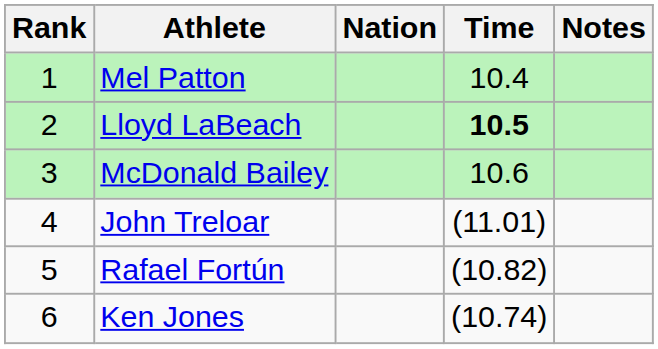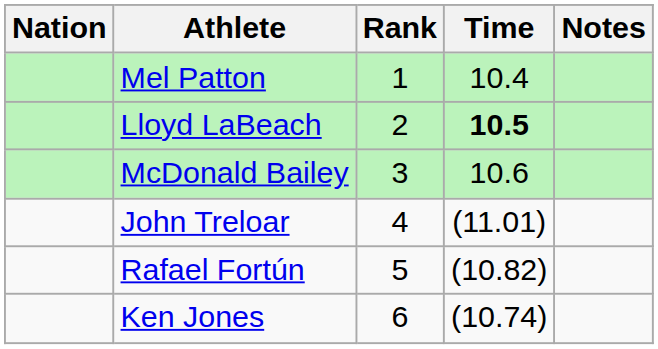 <table class="wikitable sortable" style="text-align:center">
 <tr>
+<th>Nation</th>
+<th>Athlete</th>
 <th>Rank</th>
-<th>Athlete</th>
-<th>Nation</th>
 <th>Time</th>
 <th>Notes</th>
 </tr>
 <tr bgcolor=#bbf3bb>
+<td align=left></td>
+<td align=left><a href='#'>Mel Patton</a></td>
 <td>1</td>
-<td align=left><a href='#'>Mel Patton</a></td>
-<td align=left></td>
 <td>10.4</td>
 <td></td>
 </tr>
 <tr bgcolor=#bbf3bb>
+<td align=left></td>
+<td align=left><a href='#'>Lloyd LaBeach</a></td>
 <td>2</td>
-<td align=left><a href='#'>Lloyd LaBeach</a></td>
-<td align=left></td>
 <td><strong>10.5</strong></td>
 <td></td>
 </tr>
 <tr bgcolor=#bbf3bb>
+<td align=left></td>
+<td align=left><a href='#'>McDonald Bailey</a></td>
 <td>3</td>
-<td align=left><a href='#'>McDonald Bailey</a></td>
-<td align=left></td>
 <td>10.6</td>
 <td></td>
 </tr>
 <tr>
+<td align=left></td>
+<td align=left><a href='#'>John Treloar</a></td>
 <td>4</td>
-<td align=left><a href='#'>John Treloar</a></td>
-<td align=left></td>
 <td>(11.01)</td>
 <td></td>
 </tr>
 <tr>
+<td align=left></td>
+<td align=left><a href='#'>Rafael Fortún</a></td>
 <td>5</td>
-<td align=left><a href='#'>Rafael Fortún</a></td>
-<td align=left></td>
 <td>(10.82)</td>
 <td></td>
 </tr>
 <tr>
+<td align=left></td>
+<td align=left><a href='#'>Ken Jones</a></td>
 <td>6</td>
-<td align=left><a href='#'>Ken Jones</a></td>
-<td align=left></td>
 <td>(10.74)</td>
 <td></td>
 </tr>
 </table>
